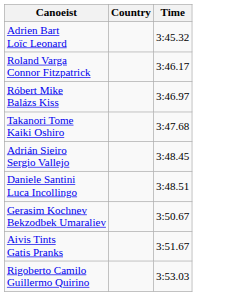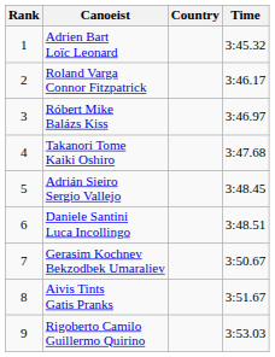 <table class="wikitable" style="text-align:center">
 <tr>
+<th>Rank</th>
 <th>Canoeist</th>
 <th>Country</th>
 <th>Time</th>
 </tr>
 <tr>
+<td>1</td>
 <td align="left"><a href='#'>Adrien Bart</a><br><a href='#'>Loïc Leonard</a></td>
 <td align="left"></td>
 <td>3:45.32</td>
 </tr>
 <tr>
+<td>2</td>
 <td align="left"><a href='#'>Roland Varga</a><br><a href='#'>Connor Fitzpatrick</a></td>
 <td align="left"></td>
 <td>3:46.17</td>
 </tr>
 <tr>
+<td>3</td>
 <td align="left"><a href='#'>Róbert Mike</a><br><a href='#'>Balázs Kiss</a></td>
 <td align="left"></td>
 <td>3:46.97</td>
 </tr>
 <tr>
+<td>4</td>
 <td align="left"><a href='#'>Takanori Tome</a><br><a href='#'>Kaiki Oshiro</a></td>
 <td align="left"></td>
 <td>3:47.68</td>
 </tr>
 <tr>
+<td>5</td>
 <td align="left"><a href='#'>Adrián Sieiro</a><br><a href='#'>Sergio Vallejo</a></td>
 <td align="left"></td>
 <td>3:48.45</td>
 </tr>
 <tr>
+<td>6</td>
 <td align="left"><a href='#'>Daniele Santini</a><br><a href='#'>Luca Incollingo</a></td>
 <td align="left"></td>
 <td>3:48.51</td>
 </tr>
 <tr>
+<td>7</td>
 <td align="left"><a href='#'>Gerasim Kochnev</a><br><a href='#'>Bekzodbek Umaraliev</a></td>
 <td align="left"></td>
 <td>3:50.67</td>
 </tr>
 <tr>
+<td>8</td>
 <td align="left"><a href='#'>Aivis Tints</a><br><a href='#'>Gatis Pranks</a></td>
 <td align="left"></td>
 <td>3:51.67</td>
 </tr>
 <tr>
+<td>9</td>
 <td align="left"><a href='#'>Rigoberto Camilo</a><br><a href='#'>Guillermo Quirino</a></td>
 <td align="left"></td>
 <td>3:53.03</td>
 </tr>
 </table>
